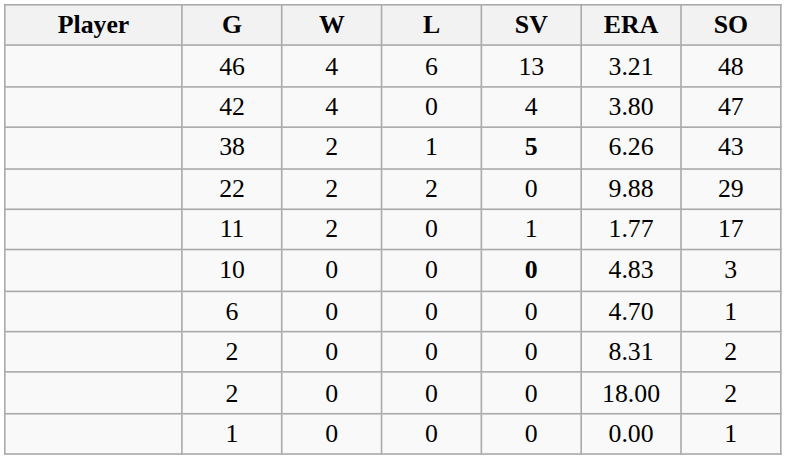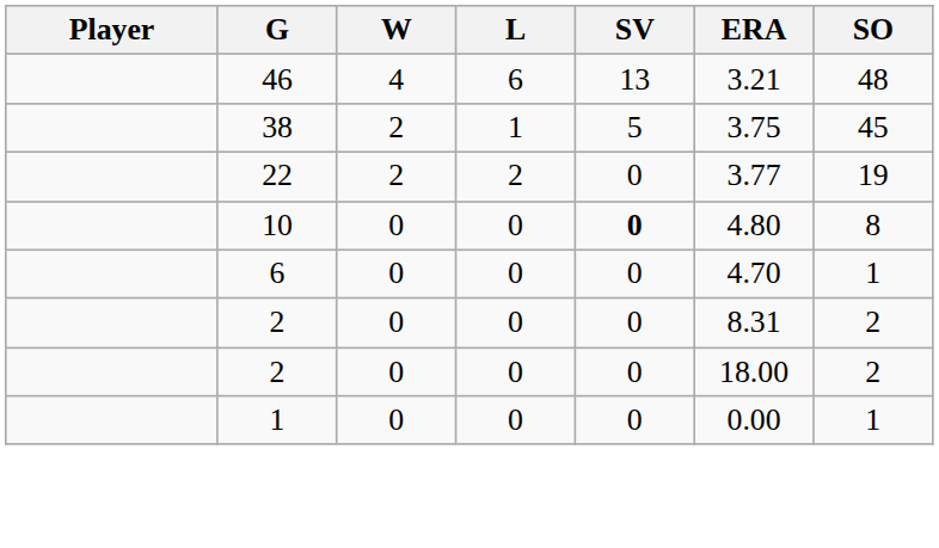 <table class="wikitable sortable">
 <tr>
 <th bgcolor="#DDDDFF" width="16%">Player</th>
 <th bgcolor="#DDDDFF" width="9%">G</th>
 <th bgcolor="#DDDDFF" width="9%">W</th>
 <th bgcolor="#DDDDFF" width="9%">L</th>
 <th bgcolor="#DDDDFF" width="9%">SV</th>
 <th bgcolor="#DDDDFF" width="9%">ERA</th>
 <th bgcolor="#DDDDFF" width="9%">SO</th>
 </tr>
 <tr align="center">
 <td></td>
 <td>46</td>
 <td>4</td>
 <td>6</td>
 <td>13</td>
 <td>3.21</td>
 <td>48</td>
 </tr>
 <tr align="center">
 <td></td>
-<td>42</td>
-<td>4</td>
-<td>0</td>
-<td>4</td>
-<td>3.80</td>
-<td>47</td>
-</tr>
-<tr align="center">
-<td></td>
 <td>38</td>
 <td>2</td>
 <td>1</td>
-<td><strong>5</strong></td>
-<td>6.26</td>
-<td>43</td>
+<td>5</td>
+<td>3.75</td>
+<td>45</td>
 </tr>
 <tr align="center">
 <td></td>
 <td>22</td>
 <td>2</td>
 <td>2</td>
 <td>0</td>
-<td>9.88</td>
-<td>29</td>
-</tr>
-<tr align="center">
-<td></td>
-<td>11</td>
-<td>2</td>
-<td>0</td>
-<td>1</td>
-<td>1.77</td>
-<td>17</td>
+<td>3.77</td>
+<td>19</td>
 </tr>
 <tr align="center">
 <td></td>
 <td>10</td>
 <td>0</td>
 <td>0</td>
 <td><strong>0</strong></td>
-<td>4.83</td>
-<td>3</td>
+<td>4.80</td>
+<td>8</td>
 </tr>
 <tr align="center">
 <td></td>
 <td>6</td>
 <td>0</td>
 <td>0</td>
 <td>0</td>
 <td>4.70</td>
 <td>1</td>
 </tr>
 <tr align="center">
 <td></td>
 <td>2</td>
 <td>0</td>
 <td>0</td>
 <td>0</td>
 <td>8.31</td>
 <td>2</td>
 </tr>
 <tr align="center">
 <td></td>
 <td>2</td>
 <td>0</td>
 <td>0</td>
 <td>0</td>
 <td>18.00</td>
 <td>2</td>
 </tr>
 <tr align="center">
 <td></td>
 <td>1</td>
 <td>0</td>
 <td>0</td>
 <td>0</td>
 <td>0.00</td>
 <td>1</td>
 </tr>
 </table>
